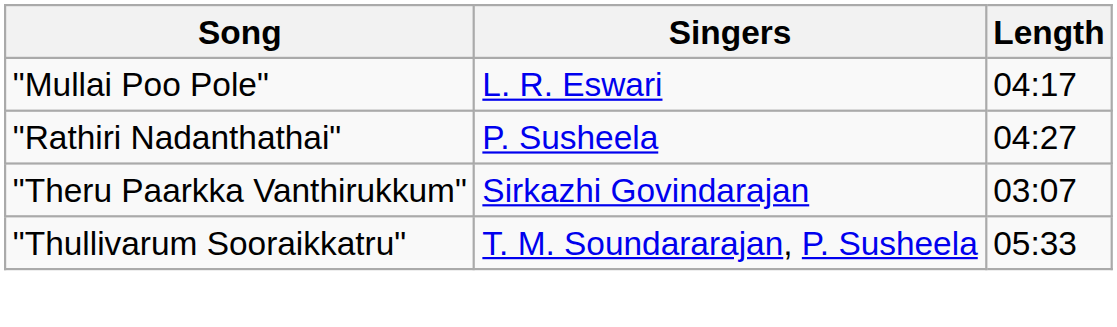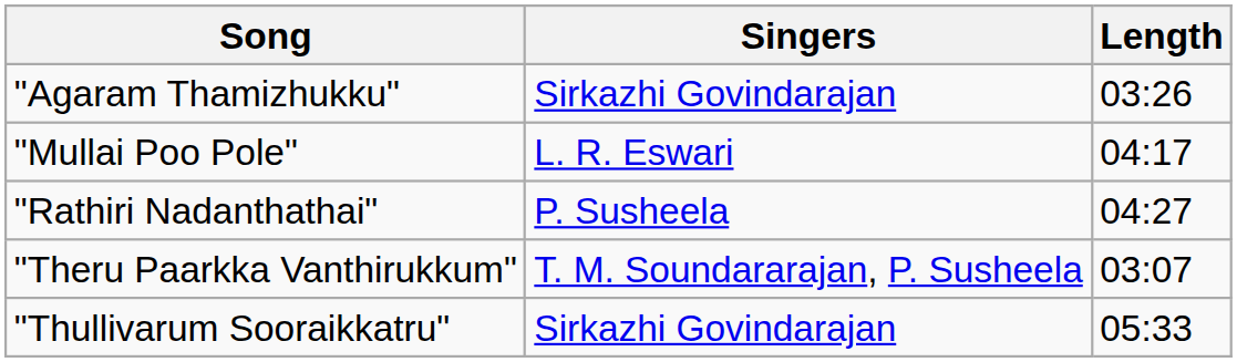 <table class="wikitable" style="font-size:95%;">
 <tr>
 <th>Song</th>
 <th>Singers</th>
 <th>Length</th>
+</tr>
+<tr>
+<td>"Agaram Thamizhukku"</td>
+<td><a href='#'>Sirkazhi Govindarajan</a></td>
+<td>03:26</td>
 </tr>
 <tr>
 <td>"Mullai Poo Pole"</td>
 <td><a href='#'>L. R. Eswari</a></td>
 <td>04:17</td>
 </tr>
 <tr>
 <td>"Rathiri Nadanthathai"</td>
 <td><a href='#'>P. Susheela</a></td>
 <td>04:27</td>
 </tr>
 <tr>
 <td>"Theru Paarkka Vanthirukkum"</td>
-<td><a href='#'>Sirkazhi Govindarajan</a></td>
+<td><a href='#'>T. M. Soundararajan</a>, <a href='#'>P. Susheela</a></td>
 <td>03:07</td>
 </tr>
 <tr>
 <td>"Thullivarum Sooraikkatru"</td>
-<td><a href='#'>T. M. Soundararajan</a>, <a href='#'>P. Susheela</a></td>
+<td><a href='#'>Sirkazhi Govindarajan</a></td>
 <td>05:33</td>
 </tr>
 </table>
